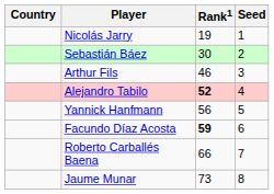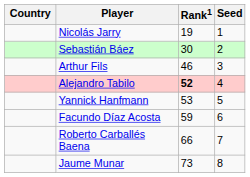 <table class="sortable wikitable">
 <tr>
 <th width="70">Country</th>
 <th width="175">Player</th>
 <th>Rank<sup>1</sup></th>
 <th>Seed</th>
 </tr>
 <tr>
 <td></td>
 <td><a href='#'>Nicolás Jarry</a></td>
 <td>19</td>
 <td>1</td>
 </tr>
 <tr bgcolor=#cfc>
 <td></td>
 <td><a href='#'>Sebastián Báez</a></td>
 <td>30</td>
 <td>2</td>
 </tr>
 <tr>
 <td></td>
 <td><a href='#'>Arthur Fils</a></td>
 <td>46</td>
 <td>3</td>
 </tr>
 <tr bgcolor=#fcc>
 <td></td>
 <td><a href='#'>Alejandro Tabilo</a></td>
 <td><strong>52</strong></td>
 <td>4</td>
 </tr>
 <tr>
 <td></td>
 <td><a href='#'>Yannick Hanfmann</a></td>
-<td>56</td>
+<td>53</td>
 <td>5</td>
 </tr>
 <tr>
 <td></td>
 <td><a href='#'>Facundo Díaz Acosta</a></td>
-<td><strong>59</strong></td>
+<td>59</td>
 <td>6</td>
 </tr>
 <tr>
 <td></td>
 <td><a href='#'>Roberto Carballés Baena</a></td>
 <td>66</td>
 <td>7</td>
 </tr>
 <tr>
 <td></td>
 <td><a href='#'>Jaume Munar</a></td>
 <td>73</td>
 <td>8</td>
 </tr>
 </table>
